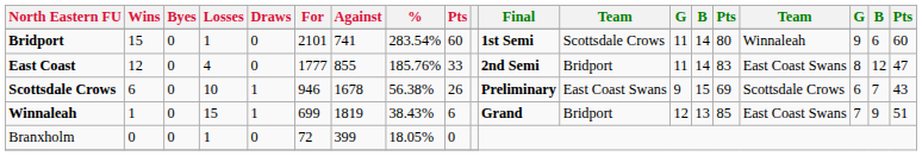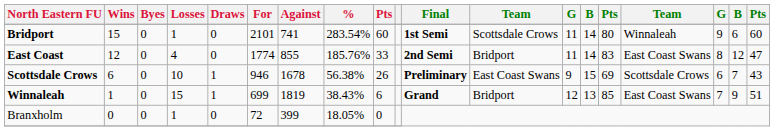 <table style="font-size: 85%; text-align: left;" class="wikitable">
 <tr>
 <th style="color:crimson">North Eastern FU</th>
 <th style="color:crimson">Wins</th>
 <th style="color:crimson">Byes</th>
 <th style="color:crimson">Losses</th>
 <th style="color:crimson">Draws</th>
 <th style="color:crimson">For</th>
 <th style="color:crimson">Against</th>
 <th style="color:crimson">%</th>
 <th style="color:crimson">Pts</th>
 <th></th>
 <th style="color:green">Final</th>
 <th style="color:green">Team</th>
 <th style="color:green">G</th>
 <th style="color:green">B</th>
 <th style="color:green">Pts</th>
 <th style="color:green">Team</th>
 <th style="color:green">G</th>
 <th style="color:green">B</th>
 <th style="color:green">Pts</th>
 </tr>
 <tr>
 </tr>
 <tr>
 </tr>
 <tr>
 <td><strong>	Bridport	</strong></td>
 <td>15</td>
 <td>0</td>
 <td>1</td>
 <td>0</td>
 <td>2101</td>
 <td>741</td>
 <td>283.54%</td>
 <td>60</td>
 <td></td>
 <td><strong>1st Semi</strong></td>
 <td>Scottsdale Crows</td>
 <td>11</td>
 <td>14</td>
 <td>80</td>
 <td>Winnaleah</td>
 <td>9</td>
 <td>6</td>
 <td>60</td>
 </tr>
 <tr>
 <td><strong>	East Coast	</strong></td>
 <td>12</td>
 <td>0</td>
 <td>4</td>
 <td>0</td>
-<td>1777</td>
+<td>1774</td>
 <td>855</td>
 <td>185.76%</td>
 <td>33</td>
 <td></td>
 <td><strong>2nd Semi</strong></td>
 <td>Bridport</td>
 <td>11</td>
 <td>14</td>
 <td>83</td>
 <td>East Coast Swans</td>
 <td>8</td>
 <td>12</td>
 <td>47</td>
 </tr>
 <tr ||>
 <td><strong>	Scottsdale Crows	</strong></td>
 <td>6</td>
 <td>0</td>
 <td>10</td>
 <td>1</td>
 <td>946</td>
 <td>1678</td>
 <td>56.38%</td>
 <td>26</td>
 <td></td>
 <td><strong>Preliminary</strong></td>
 <td>East Coast Swans</td>
 <td>9</td>
 <td>15</td>
 <td>69</td>
 <td>Scottsdale Crows</td>
 <td>6</td>
 <td>7</td>
 <td>43</td>
 </tr>
 <tr>
 <td><strong>	Winnaleah	</strong></td>
 <td>1</td>
 <td>0</td>
 <td>15</td>
 <td>1</td>
 <td>699</td>
 <td>1819</td>
 <td>38.43%</td>
 <td>6</td>
 <td></td>
 <td><strong>Grand</strong></td>
 <td>Bridport</td>
 <td>12</td>
 <td>13</td>
 <td>85</td>
 <td>East Coast Swans</td>
 <td>7</td>
 <td>9</td>
 <td>51</td>
 </tr>
 <tr>
 <td>Branxholm</td>
 <td>0</td>
 <td>0</td>
 <td>1</td>
 <td>0</td>
 <td>72</td>
 <td>399</td>
 <td>18.05%</td>
 <td>0</td>
 <td></td>
 </tr>
 <tr>
 </tr>
 </table>
